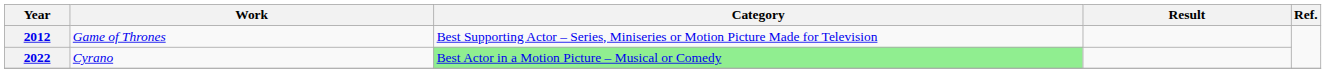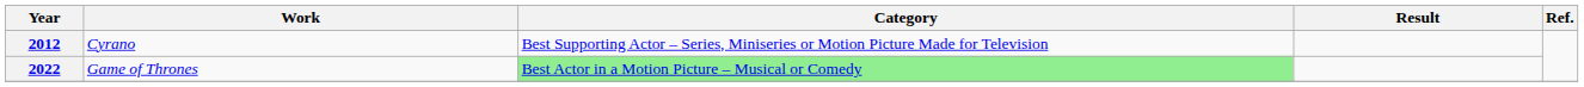 <table class=wikitable>
 <tr>
 <th width=5%>Year</th>
 <th width=28%>Work</th>
 <th width=50%>Category</th>
 <th width=16%>Result</th>
 <th width=2%>Ref.</th>
 </tr>
 <tr>
 <th><a href='#'>2012</a></th>
-<td><em><a href='#'>Game of Thrones</a></em></td>
+<td><em><a href='#'>Cyrano</a></em></td>
 <td><a href='#'>Best Supporting Actor – Series, Miniseries or Motion Picture Made for Television</a></td>
 <td></td>
 <td rowspan="2"></td>
 </tr>
 <tr>
 <th><a href='#'>2022</a></th>
-<td><em><a href='#'>Cyrano</a></em></td>
+<td><em><a href='#'>Game of Thrones</a></em></td>
 <td style="background: lightgreen;"><a href='#'>Best Actor in a Motion Picture – Musical or Comedy</a></td>
 <td></td>
 </tr>
 <tr>
 </tr>
 </table>
